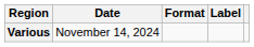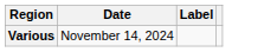 <table class="wikitable plainrowheaders">
 <tr>
 <th scope="col">Region</th>
 <th scope="col">Date</th>
-<th scope="col">Format</th>
 <th scope="col">Label</th>
 <th scope="col"></th>
 </tr>
 <tr>
 <th scope="row">Various</th>
 <td>November 14, 2024</td>
 <td></td>
-<td></td>
 <td style="text-align:center;"></td>
 </tr>
 </table>
